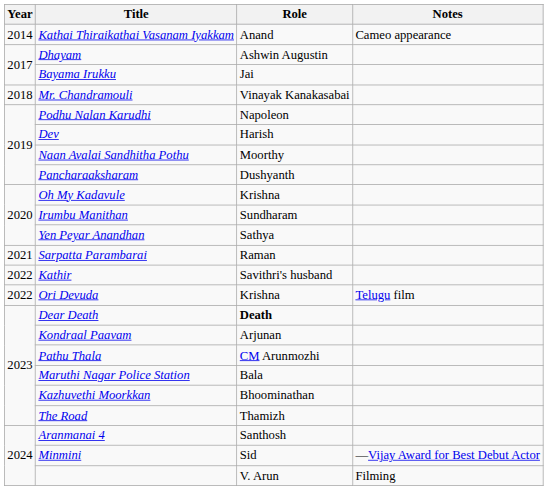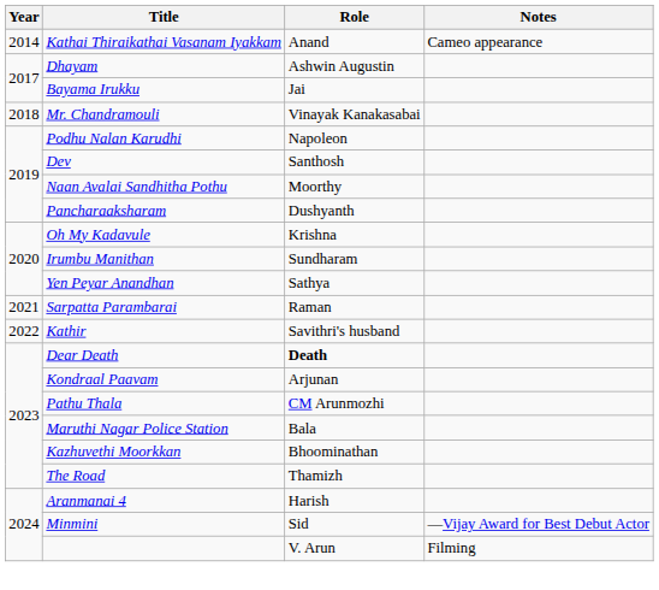 <table class="wikitable sortable">
 <tr style="background:#cccccf; text-align:center;">
 <th scope="col">Year</th>
 <th scope="col">Title</th>
 <th scope="col">Role</th>
 <th scope="col" class="unsortable">Notes</th>
 </tr>
 <tr>
 <td rowspan="1">2014</td>
 <td><em><a href='#'>Kathai Thiraikathai Vasanam Iyakkam</a></em></td>
 <td>Anand</td>
 <td>Cameo appearance</td>
 </tr>
 <tr>
 <td rowspan="2">2017</td>
 <td><em><a href='#'>Dhayam</a></em></td>
 <td>Ashwin Augustin</td>
 <td></td>
 </tr>
 <tr>
 <td><em><a href='#'>Bayama Irukku</a></em></td>
 <td>Jai</td>
 <td></td>
 </tr>
 <tr>
 <td>2018</td>
 <td><em><a href='#'>Mr. Chandramouli</a></em></td>
 <td>Vinayak Kanakasabai</td>
 <td></td>
 </tr>
 <tr>
 <td rowspan="4">2019</td>
 <td><em><a href='#'>Podhu Nalan Karudhi</a></em></td>
 <td>Napoleon</td>
 <td></td>
 </tr>
 <tr>
 <td><em><a href='#'>Dev</a></em></td>
-<td>Harish</td>
+<td>Santhosh</td>
 <td></td>
 </tr>
 <tr>
 <td><em><a href='#'>Naan Avalai Sandhitha Pothu</a></em></td>
 <td>Moorthy</td>
 <td></td>
 </tr>
 <tr>
 <td><em><a href='#'>Pancharaaksharam</a></em></td>
 <td>Dushyanth</td>
 <td></td>
 </tr>
 <tr>
 <td rowspan="3">2020</td>
 <td><em><a href='#'>Oh My Kadavule</a></em></td>
 <td>Krishna</td>
 <td></td>
 </tr>
 <tr>
 <td><em><a href='#'>Irumbu Manithan</a></em></td>
 <td>Sundharam</td>
 <td></td>
 </tr>
 <tr>
 <td><em><a href='#'>Yen Peyar Anandhan</a></em></td>
 <td>Sathya</td>
 <td></td>
 </tr>
 <tr>
 <td rowspan="1">2021</td>
 <td><em><a href='#'>Sarpatta Parambarai </a></em></td>
 <td>Raman</td>
 <td></td>
 </tr>
 <tr>
 <td>2022</td>
 <td><em><a href='#'>Kathir</a></em></td>
 <td>Savithri's husband</td>
 <td></td>
 </tr>
 <tr>
-<td>2022</td>
-<td><em><a href='#'>Ori Devuda</a></em></td>
-<td>Krishna</td>
-<td><a href='#'>Telugu</a> film</td>
-</tr>
-<tr>
 <td rowspan="6">2023</td>
 <td><em><a href='#'>Dear Death</a></em></td>
 <td><strong>Death</strong></td>
 <td></td>
 </tr>
 <tr>
 <td><em><a href='#'>Kondraal Paavam</a></em></td>
 <td>Arjunan</td>
 <td></td>
 </tr>
 <tr>
 <td><em><a href='#'>Pathu Thala</a></em></td>
 <td><a href='#'>CM</a> Arunmozhi</td>
 <td></td>
 </tr>
 <tr>
 <td><em><a href='#'>Maruthi Nagar Police Station</a> </em></td>
 <td>Bala</td>
 <td></td>
 </tr>
 <tr>
 <td><em><a href='#'>Kazhuvethi Moorkkan</a></em></td>
 <td>Bhoominathan</td>
 <td></td>
 </tr>
 <tr>
 <td><em><a href='#'>The Road</a></em></td>
 <td>Thamizh</td>
 <td></td>
 </tr>
 <tr>
 <td rowspan="3">2024</td>
 <td><em><a href='#'>Aranmanai 4</a></em></td>
-<td>Santhosh</td>
+<td>Harish</td>
 <td></td>
 </tr>
 <tr>
 <td><a href='#'><em>Minmini</em></a></td>
 <td>Sid</td>
 <td>—<a href='#'>Vijay Award for Best Debut Actor</a></td>
 </tr>
 <tr>
 <td></td>
 <td>V. Arun</td>
 <td>Filming</td>
 </tr>
 </table>
